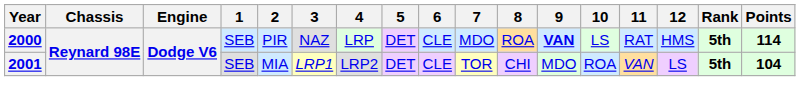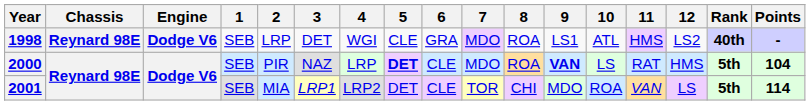 <table class="wikitable" style="text-align:center; font-size:85%">
 <tr>
 <th>Year</th>
 <th>Chassis</th>
 <th>Engine</th>
 <th>1</th>
 <th>2</th>
 <th>3</th>
 <th>4</th>
 <th>5</th>
 <th>6</th>
 <th>7</th>
 <th>8</th>
 <th>9</th>
 <th>10</th>
 <th>11</th>
 <th>12</th>
 <th>Rank</th>
 <th>Points</th>
 </tr>
 <tr>
+<th><a href='#'>1998</a></th>
+<th nowrap><a href='#'>Reynard 98E</a></th>
+<th nowrap><a href='#'>Dodge V6</a></th>
+<td><a href='#'>SEB</a></td>
+<td><a href='#'>LRP</a></td>
+<td><a href='#'>DET</a></td>
+<td><a href='#'>WGI</a></td>
+<td><a href='#'>CLE</a></td>
+<td><a href='#'>GRA</a></td>
+<td style="background:#EFCFFF;"><a href='#'>MDO</a><br></td>
+<td><a href='#'>ROA</a></td>
+<td><a href='#'>LS1</a></td>
+<td><a href='#'>ATL</a></td>
+<td style="background:#EFCFFF;"><a href='#'>HMS</a><br></td>
+<td><a href='#'>LS2</a></td>
+<th style="background:#CFCFFF;">40th</th>
+<th style="background:#CFCFFF;">-</th>
+</tr>
+<tr>
 <th><a href='#'>2000</a></th>
 <th rowspan=2 nowrap><a href='#'>Reynard 98E</a></th>
 <th rowspan=2 nowrap><a href='#'>Dodge V6</a></th>
 <td style="background:#CFEAFF;"><a href='#'>SEB</a><br></td>
 <td style="background:#CFEAFF;"><a href='#'>PIR</a><br></td>
 <td style="background:#DFDFDF;"><a href='#'>NAZ</a><br></td>
 <td style="background:#DFFFDF;"><a href='#'>LRP</a><br></td>
-<td style="background:#EFCFFF;"><a href='#'>DET</a><br></td>
+<td style="background:#EFCFFF;"><strong><a href='#'>DET</a><br></strong></td>
 <td style="background:#CFEAFF;"><a href='#'>CLE</a><br></td>
 <td style="background:#CFEAFF;"><a href='#'>MDO</a><br></td>
 <td style="background:#FFDF9F;"><a href='#'>ROA</a><br></td>
 <td style="background:#CFEAFF;"><strong><a href='#'>VAN</a></strong><br></td>
 <td style="background:#DFFFDF;"><a href='#'>LS</a><br></td>
 <td style="background:#CFEAFF;"><a href='#'>RAT</a><br></td>
 <td style="background:#CFEAFF;"><a href='#'>HMS</a><br></td>
 <th style="background:#DFFFDF;">5th</th>
-<th style="background:#DFFFDF;">114</th>
+<th style="background:#DFFFDF;">104</th>
 </tr>
 <tr>
 <th><a href='#'>2001</a></th>
 <td style="background:#DFDFDF;"><a href='#'>SEB</a><br></td>
 <td style="background:#CFEAFF;"><a href='#'>MIA</a><br></td>
 <td style="background:#FFFFBF;"><em><a href='#'>LRP1</a></em><br></td>
 <td style="background:#DFDFDF;"><a href='#'>LRP2</a><br></td>
 <td style="background:#EFCFFF;"><a href='#'>DET</a><br></td>
 <td style="background:#EFCFFF;"><a href='#'>CLE</a><br></td>
 <td style="background:#FFFFBF;"><a href='#'>TOR</a><br></td>
 <td style="background:#EFCFFF;"><a href='#'>CHI</a><br></td>
 <td style="background:#DFFFDF;"><a href='#'>MDO</a><br></td>
 <td style="background:#CFEAFF;"><a href='#'>ROA</a><br></td>
 <td style="background:#FFDF9F;"><em><a href='#'>VAN</a></em><br></td>
 <td style="background:#EFCFFF;"><a href='#'>LS</a><br></td>
 <th style="background:#DFFFDF;">5th</th>
-<th style="background:#DFFFDF;">104</th>
+<th style="background:#DFFFDF;">114</th>
 </tr>
 </table>
